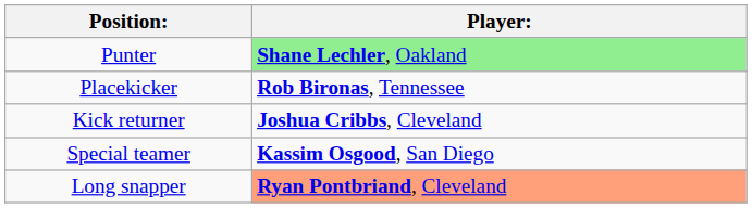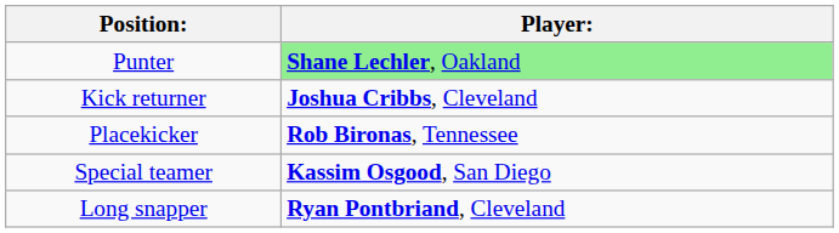 <table class="wikitable" width=45%>
 <tr>
 <th width=20%>Position:</th>
 <th width=40%>Player:</th>
 </tr>
 <tr>
 <td align=center><a href='#'>Punter</a></td>
 <td style="background: lightgreen;"> <strong><a href='#'>Shane Lechler</a></strong>, <a href='#'>Oakland</a></td>
 </tr>
 <tr>
+<td align=center><a href='#'>Kick returner</a></td>
+<td> <strong><a href='#'>Joshua Cribbs</a></strong>, <a href='#'>Cleveland</a></td>
+</tr>
+<tr>
 <td align=center><a href='#'>Placekicker</a></td>
 <td> <strong><a href='#'>Rob Bironas</a></strong>, <a href='#'>Tennessee</a></td>
-</tr>
-<tr>
-<td align=center><a href='#'>Kick returner</a></td>
-<td> <strong><a href='#'>Joshua Cribbs</a></strong>, <a href='#'>Cleveland</a></td>
 </tr>
 <tr>
 <td align=center><a href='#'>Special teamer</a></td>
 <td> <strong><a href='#'>Kassim Osgood</a></strong>, <a href='#'>San Diego</a></td>
 </tr>
 <tr>
 <td align=center><a href='#'>Long snapper</a></td>
-<td style="background: lightsalmon;"> <strong><a href='#'>Ryan Pontbriand</a></strong>, <a href='#'>Cleveland</a></td>
+<td> <strong><a href='#'>Ryan Pontbriand</a></strong>, <a href='#'>Cleveland</a></td>
 </tr>
 </table>
